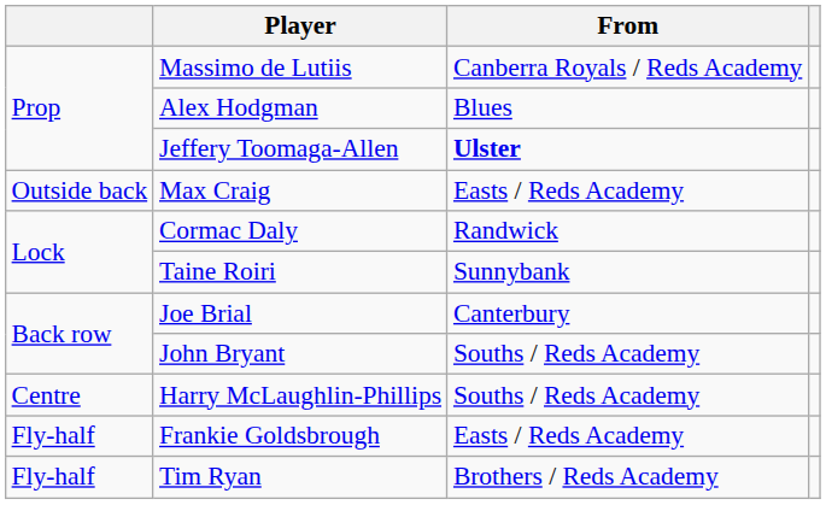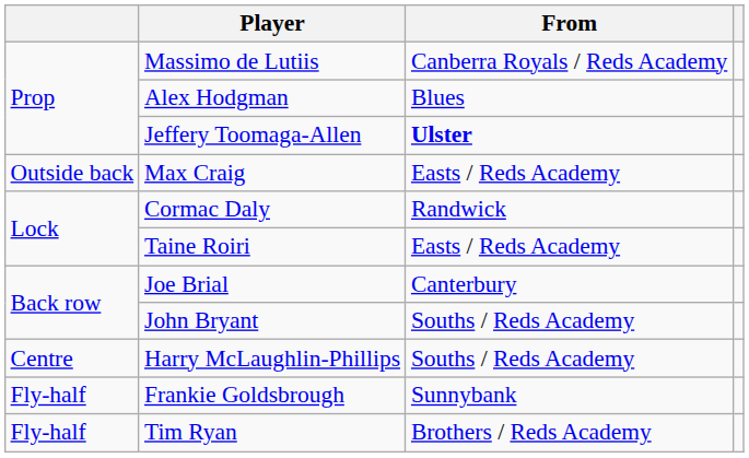 <table class="wikitable">
 <tr>
 <th></th>
 <th>Player</th>
 <th>From</th>
 <th></th>
 </tr>
 <tr>
 <td rowspan=3><a href='#'>Prop</a></td>
 <td><a href='#'>Massimo de Lutiis</a></td>
 <td><a href='#'>Canberra Royals</a> / <a href='#'>Reds Academy</a></td>
 <td align=center></td>
 </tr>
 <tr>
 <td> <a href='#'>Alex Hodgman</a></td>
 <td> <a href='#'>Blues</a></td>
 <td align=center></td>
 </tr>
 <tr>
 <td> <a href='#'>Jeffery Toomaga-Allen</a></td>
 <td><strong> <a href='#'>Ulster</a></strong></td>
 <td align=center></td>
 </tr>
 <tr>
 <td><a href='#'>Outside back</a></td>
 <td><a href='#'>Max Craig</a></td>
 <td><a href='#'>Easts</a> / <a href='#'>Reds Academy</a></td>
 <td align=center></td>
 </tr>
 <tr>
 <td rowspan=2><a href='#'>Lock</a></td>
 <td> <a href='#'>Cormac Daly</a></td>
 <td><a href='#'>Randwick</a></td>
 <td align=center></td>
 </tr>
 <tr>
 <td><a href='#'>Taine Roiri</a></td>
-<td><a href='#'>Sunnybank</a></td>
+<td><a href='#'>Easts</a> / <a href='#'>Reds Academy</a></td>
 <td align=center></td>
 </tr>
 <tr>
 <td rowspan=2><a href='#'>Back row</a></td>
 <td> <a href='#'>Joe Brial</a></td>
 <td> <a href='#'>Canterbury</a></td>
 <td align=center></td>
 </tr>
 <tr>
 <td><a href='#'>John Bryant</a></td>
 <td><a href='#'>Souths</a> / <a href='#'>Reds Academy</a></td>
 <td align=center></td>
 </tr>
 <tr>
 <td><a href='#'>Centre</a></td>
 <td><a href='#'>Harry McLaughlin-Phillips</a></td>
 <td><a href='#'>Souths</a> / <a href='#'>Reds Academy</a></td>
 <td align=center></td>
 </tr>
 <tr>
 <td><a href='#'>Fly-half</a></td>
 <td><a href='#'>Frankie Goldsbrough</a></td>
-<td><a href='#'>Easts</a> / <a href='#'>Reds Academy</a></td>
+<td><a href='#'>Sunnybank</a></td>
 <td align=center></td>
 </tr>
 <tr>
 <td><a href='#'>Fly-half</a></td>
 <td><a href='#'>Tim Ryan</a></td>
 <td><a href='#'>Brothers</a> / <a href='#'>Reds Academy</a></td>
 <td align=center></td>
 </tr>
 </table>
